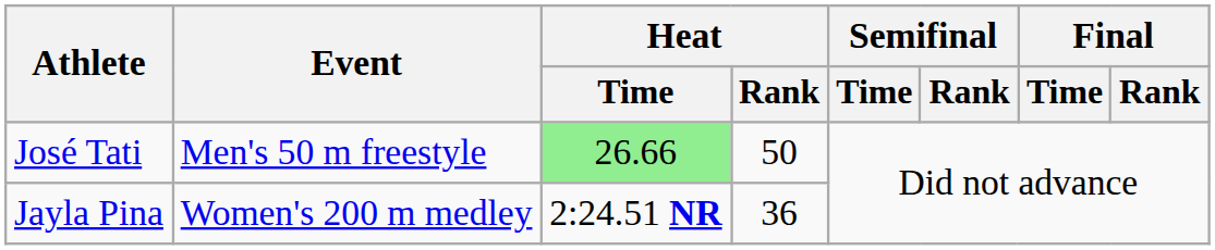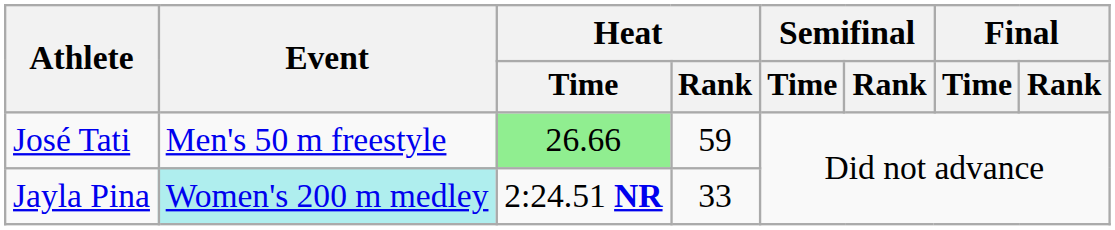 <table class=wikitable style="font-size:90%">
 <tr>
 <th rowspan="2">Athlete</th>
 <th rowspan="2">Event</th>
 <th colspan="2">Heat</th>
 <th colspan="2">Semifinal</th>
 <th colspan="2">Final</th>
 </tr>
 <tr style="font-size:95%">
 <th>Time</th>
 <th>Rank</th>
 <th>Time</th>
 <th>Rank</th>
 <th>Time</th>
 <th>Rank</th>
 </tr>
 <tr align=center>
 <td align=left><a href='#'>José Tati</a></td>
 <td align=left><a href='#'>Men's 50 m freestyle</a></td>
 <td style="background: lightgreen;">26.66</td>
-<td>50</td>
+<td>59</td>
 <td colspan=4 rowspan=2>Did not advance</td>
 </tr>
 <tr align=center>
 <td align=left><a href='#'>Jayla Pina</a></td>
-<td align=left><a href='#'>Women's 200 m medley</a></td>
+<td align=left style="background: paleturquoise;"><a href='#'>Women's 200 m medley</a></td>
 <td>2:24.51 <strong><a href='#'>NR</a></strong></td>
-<td>36</td>
+<td>33</td>
 </tr>
 </table>
